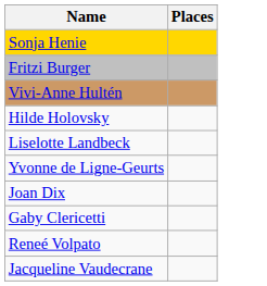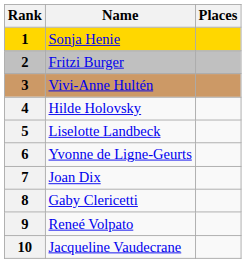 <table class="wikitable">
 <tr>
+<th>Rank</th>
 <th>Name</th>
 <th>Places</th>
 </tr>
 <tr bgcolor="gold">
+<td align="center"><strong>1</strong></td>
 <td> <a href='#'>Sonja Henie</a></td>
 <td></td>
 </tr>
 <tr bgcolor="silver">
+<td align="center"><strong>2</strong></td>
 <td> <a href='#'>Fritzi Burger</a></td>
 <td></td>
 </tr>
 <tr bgcolor="cc9966">
+<td align="center"><strong>3</strong></td>
 <td> <a href='#'>Vivi-Anne Hultén</a></td>
 <td></td>
 </tr>
 <tr>
+<th>4</th>
 <td> <a href='#'>Hilde Holovsky</a></td>
 <td></td>
 </tr>
 <tr>
+<th>5</th>
 <td> <a href='#'>Liselotte Landbeck</a></td>
 <td></td>
 </tr>
 <tr>
+<th>6</th>
 <td> <a href='#'>Yvonne de Ligne-Geurts</a></td>
 <td></td>
 </tr>
 <tr>
+<th>7</th>
 <td> <a href='#'>Joan Dix</a></td>
 <td></td>
 </tr>
 <tr>
+<th>8</th>
 <td> <a href='#'>Gaby Clericetti</a></td>
 <td></td>
 </tr>
 <tr>
+<th>9</th>
 <td> <a href='#'>Reneé Volpato</a></td>
 <td></td>
 </tr>
 <tr>
+<th>10</th>
 <td> <a href='#'>Jacqueline Vaudecrane</a></td>
 <td></td>
 </tr>
 </table>
